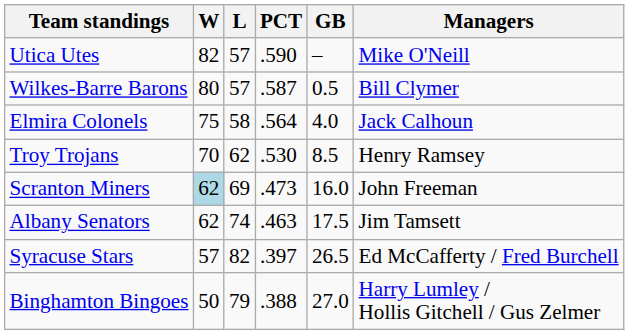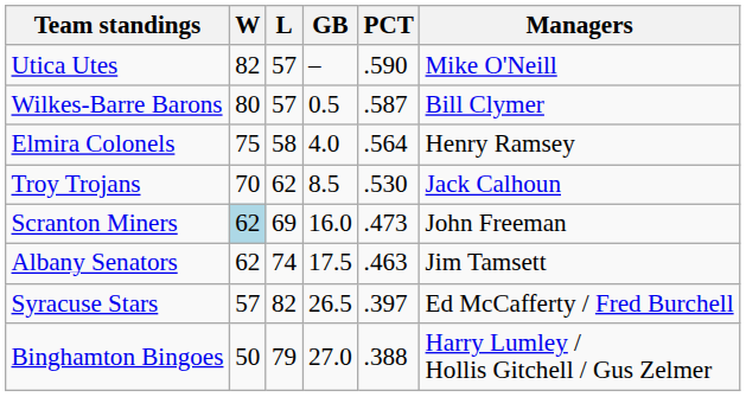 <table class="wikitable">
 <tr>
 <th>Team standings</th>
 <th>W</th>
 <th>L</th>
+<th>GB</th>
 <th>PCT</th>
-<th>GB</th>
 <th>Managers</th>
 </tr>
 <tr>
 <td><a href='#'>Utica Utes</a></td>
 <td>82</td>
 <td>57</td>
+<td>–</td>
 <td>.590</td>
-<td>–</td>
 <td><a href='#'>Mike O'Neill</a></td>
 </tr>
 <tr>
 <td><a href='#'>Wilkes-Barre Barons</a></td>
 <td>80</td>
 <td>57</td>
+<td>0.5</td>
 <td>.587</td>
-<td>0.5</td>
 <td><a href='#'>Bill Clymer</a></td>
 </tr>
 <tr>
 <td><a href='#'>Elmira Colonels</a></td>
 <td>75</td>
 <td>58</td>
+<td>4.0</td>
 <td>.564</td>
-<td>4.0</td>
-<td><a href='#'>Jack Calhoun</a></td>
+<td>Henry Ramsey</td>
 </tr>
 <tr>
 <td><a href='#'>Troy Trojans</a></td>
 <td>70</td>
 <td>62</td>
+<td>8.5</td>
 <td>.530</td>
-<td>8.5</td>
-<td>Henry Ramsey</td>
+<td><a href='#'>Jack Calhoun</a></td>
 </tr>
 <tr>
 <td><a href='#'>Scranton Miners</a></td>
 <td style="background: lightblue;">62</td>
 <td>69</td>
+<td>16.0</td>
 <td>.473</td>
-<td>16.0</td>
 <td>John Freeman</td>
 </tr>
 <tr>
 <td><a href='#'>Albany Senators</a></td>
 <td>62</td>
 <td>74</td>
+<td>17.5</td>
 <td>.463</td>
-<td>17.5</td>
 <td>Jim Tamsett</td>
 </tr>
 <tr>
 <td><a href='#'>Syracuse Stars</a></td>
 <td>57</td>
 <td>82</td>
+<td>26.5</td>
 <td>.397</td>
-<td>26.5</td>
 <td>Ed McCafferty / <a href='#'>Fred Burchell</a></td>
 </tr>
 <tr>
 <td><a href='#'>Binghamton Bingoes</a></td>
 <td>50</td>
 <td>79</td>
+<td>27.0</td>
 <td>.388</td>
-<td>27.0</td>
 <td><a href='#'>Harry Lumley</a> /<br>Hollis Gitchell / Gus Zelmer</td>
 </tr>
 </table>
